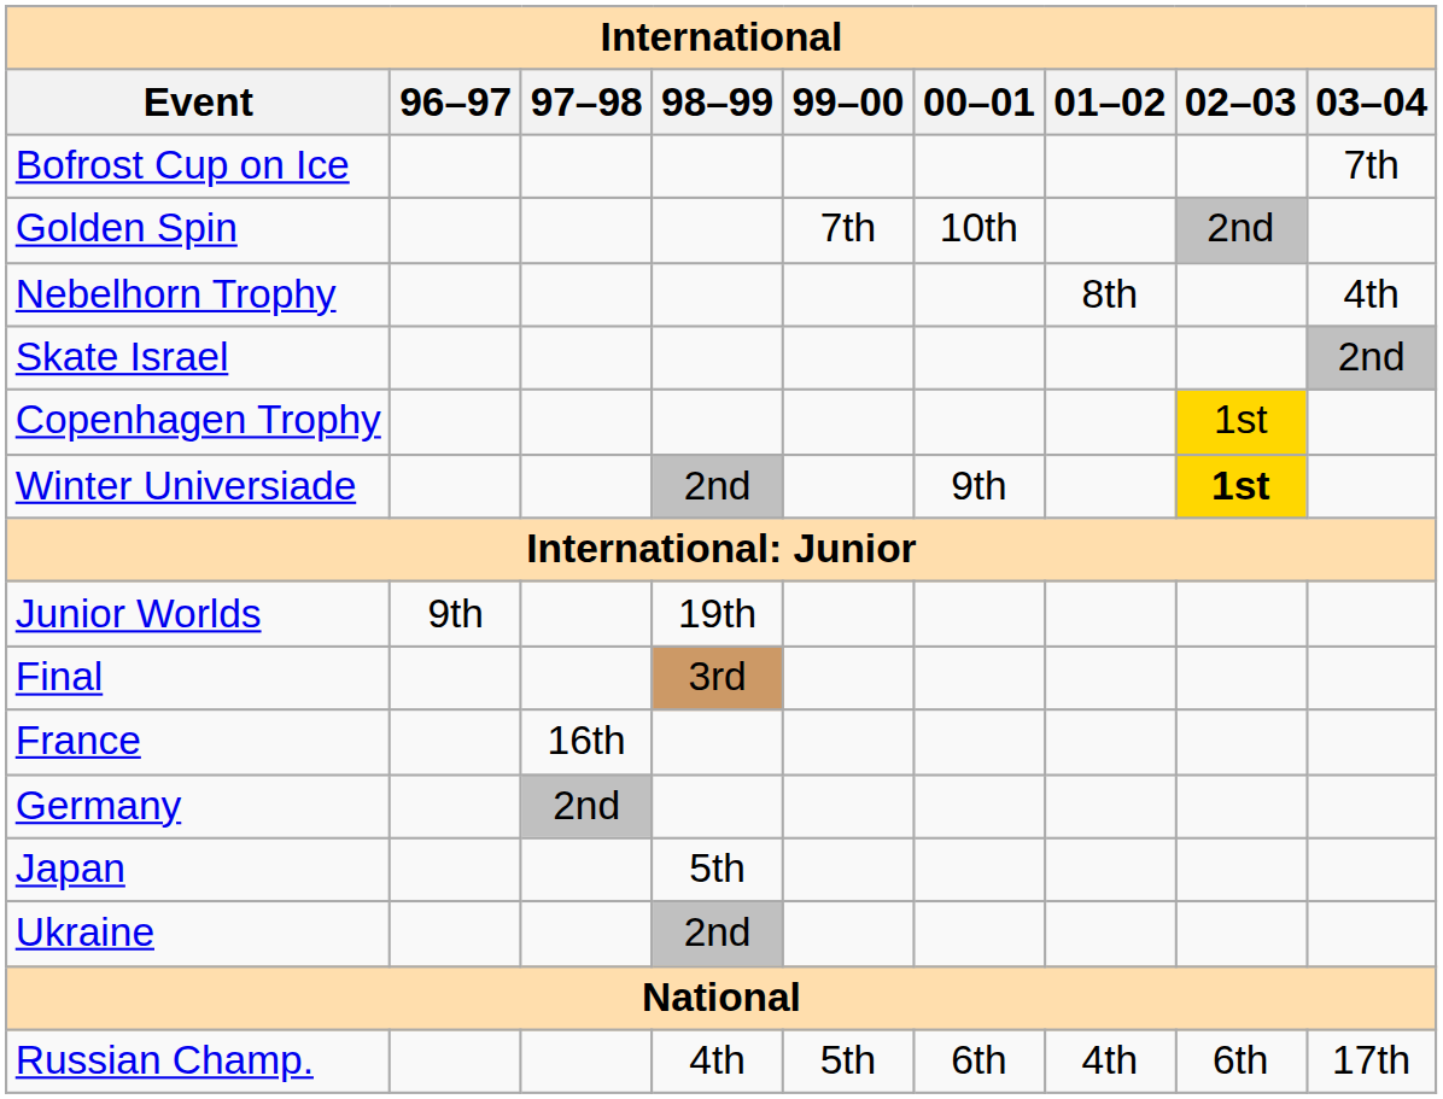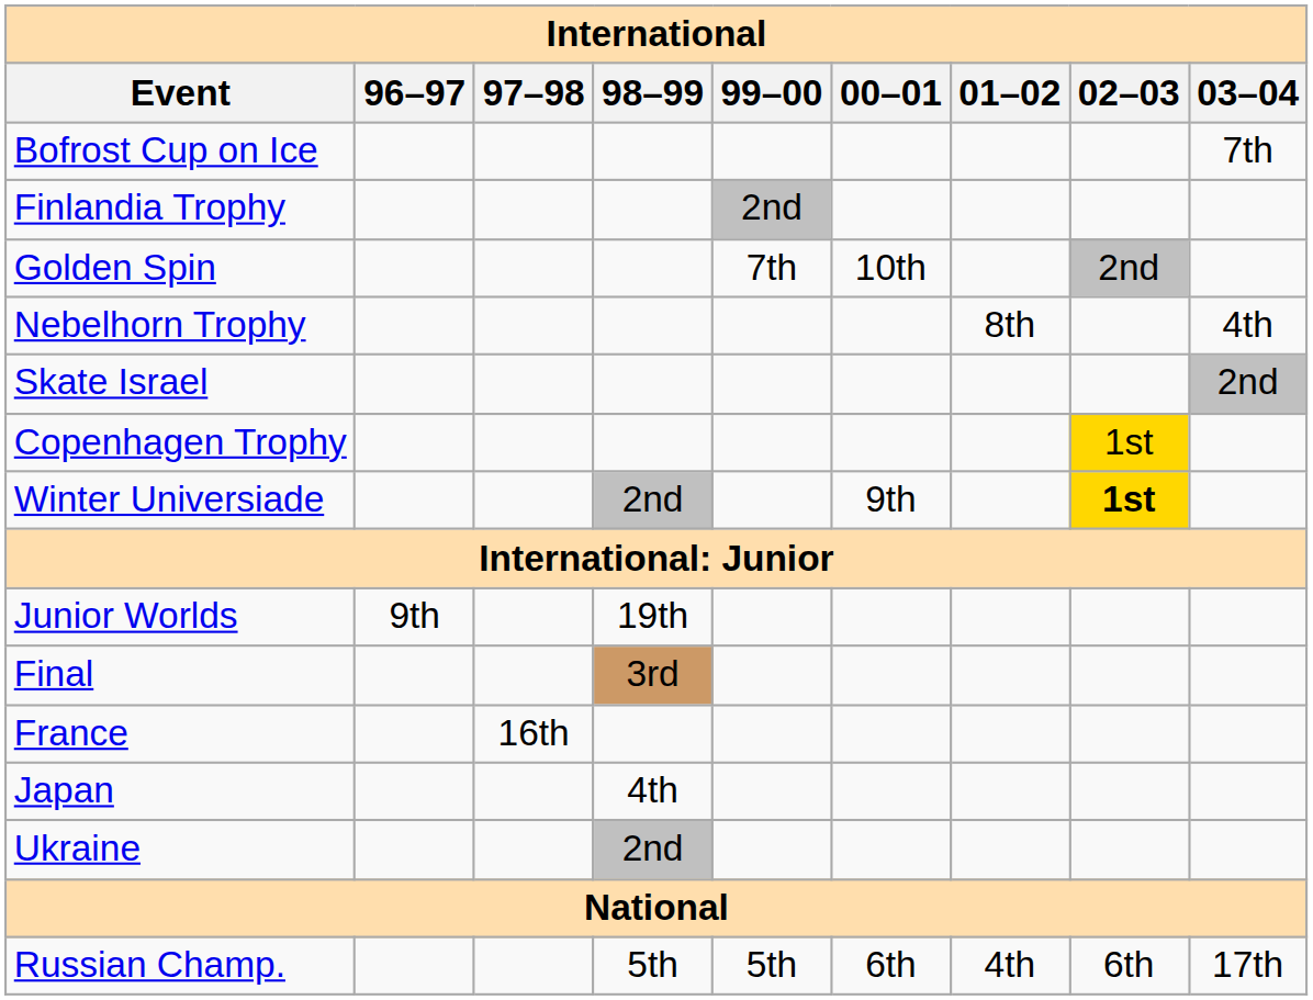 <table class="wikitable" style="text-align:center">
 <tr>
 <th style="background-color: #ffdead; " colspan=9 align=center>International</th>
 </tr>
 <tr>
 <th>Event</th>
 <th>96–97</th>
 <th>97–98</th>
 <th>98–99</th>
 <th>99–00</th>
 <th>00–01</th>
 <th>01–02</th>
 <th>02–03</th>
 <th>03–04</th>
 </tr>
 <tr>
 <td align=left><a href='#'>Bofrost Cup on Ice</a></td>
 <td></td>
 <td></td>
 <td></td>
 <td></td>
 <td></td>
 <td></td>
 <td></td>
 <td>7th</td>
+</tr>
+<tr>
+<td align=left><a href='#'>Finlandia Trophy</a></td>
+<td></td>
+<td></td>
+<td></td>
+<td bgcolor=silver>2nd</td>
+<td></td>
+<td></td>
+<td></td>
+<td></td>
 </tr>
 <tr>
 <td align=left><a href='#'>Golden Spin</a></td>
 <td></td>
 <td></td>
 <td></td>
 <td>7th</td>
 <td>10th</td>
 <td></td>
 <td bgcolor=silver>2nd</td>
 <td></td>
 </tr>
 <tr>
 <td align=left><a href='#'>Nebelhorn Trophy</a></td>
 <td></td>
 <td></td>
 <td></td>
 <td></td>
 <td></td>
 <td>8th</td>
 <td></td>
 <td>4th</td>
 </tr>
 <tr>
 <td align=left><a href='#'>Skate Israel</a></td>
 <td></td>
 <td></td>
 <td></td>
 <td></td>
 <td></td>
 <td></td>
 <td></td>
 <td bgcolor=silver>2nd</td>
 </tr>
 <tr>
 <td align=left><a href='#'>Copenhagen Trophy</a></td>
 <td></td>
 <td></td>
 <td></td>
 <td></td>
 <td></td>
 <td></td>
 <td bgcolor=gold>1st</td>
 <td></td>
 </tr>
 <tr>
 <td align=left><a href='#'>Winter Universiade</a></td>
 <td></td>
 <td></td>
 <td bgcolor=silver>2nd</td>
 <td></td>
 <td>9th</td>
 <td></td>
 <td bgcolor=gold><strong>1st</strong></td>
 <td></td>
 </tr>
 <tr>
 <th style="background-color: #ffdead; " colspan=9 align=center>International: Junior</th>
 </tr>
 <tr>
 <td align=left><a href='#'>Junior Worlds</a></td>
 <td>9th</td>
 <td></td>
 <td>19th</td>
 <td></td>
 <td></td>
 <td></td>
 <td></td>
 <td></td>
 </tr>
 <tr>
 <td align=left> <a href='#'>Final</a></td>
 <td></td>
 <td></td>
 <td bgcolor=cc9966>3rd</td>
 <td></td>
 <td></td>
 <td></td>
 <td></td>
 <td></td>
 </tr>
 <tr>
 <td align=left> <a href='#'>France</a></td>
 <td></td>
 <td>16th</td>
 <td></td>
 <td></td>
 <td></td>
 <td></td>
 <td></td>
 <td></td>
 </tr>
 <tr>
-<td align=left> <a href='#'>Germany</a></td>
-<td></td>
-<td bgcolor=silver>2nd</td>
-<td></td>
-<td></td>
-<td></td>
-<td></td>
-<td></td>
-<td></td>
-</tr>
-<tr>
 <td align=left> <a href='#'>Japan</a></td>
 <td></td>
 <td></td>
-<td>5th</td>
+<td>4th</td>
 <td></td>
 <td></td>
 <td></td>
 <td></td>
 <td></td>
 </tr>
 <tr>
 <td align=left> <a href='#'>Ukraine</a></td>
 <td></td>
 <td></td>
 <td bgcolor=silver>2nd</td>
 <td></td>
 <td></td>
 <td></td>
 <td></td>
 <td></td>
 </tr>
 <tr>
 <th style="background-color: #ffdead; " colspan=9 align=center>National</th>
 </tr>
 <tr>
 <td align=left><a href='#'>Russian Champ.</a></td>
 <td></td>
 <td></td>
-<td>4th</td>
+<td>5th</td>
 <td>5th</td>
 <td>6th</td>
 <td>4th</td>
 <td>6th</td>
 <td>17th</td>
 </tr>
 </table>
